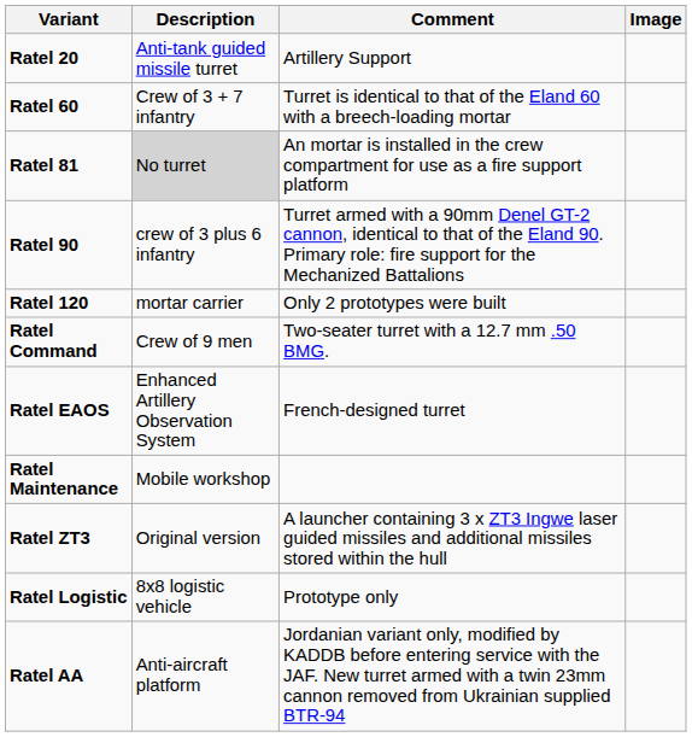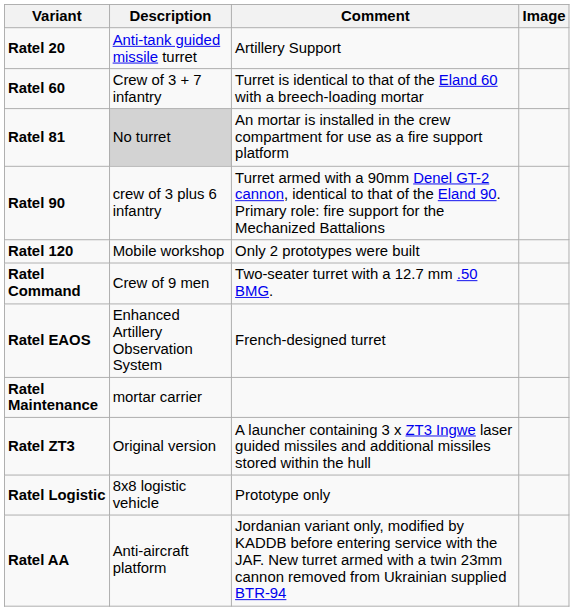 <table class="wikitable sortable">
 <tr>
 <th>Variant</th>
 <th>Description</th>
 <th>Comment</th>
 <th>Image</th>
 </tr>
 <tr>
 <td><strong>Ratel 20</strong></td>
 <td><a href='#'>Anti-tank guided missile</a> turret</td>
 <td>Artillery Support</td>
 <td></td>
 </tr>
 <tr>
 <td><strong>Ratel 60</strong></td>
 <td>Crew of 3 + 7 infantry</td>
 <td>Turret is identical to that of the <a href='#'>Eland 60</a> with a  breech-loading mortar</td>
 <td></td>
 </tr>
 <tr>
 <td><strong>Ratel 81</strong></td>
 <td style="background: lightgrey;">No turret</td>
 <td>An  mortar is installed in the crew compartment for use as a fire support platform</td>
 <td></td>
 </tr>
 <tr>
 <td><strong>Ratel 90</strong></td>
 <td>crew of 3 plus 6 infantry</td>
 <td>Turret armed with a 90mm <a href='#'>Denel GT-2 cannon</a>, identical to that of the <a href='#'>Eland 90</a>.<br>Primary role: fire support for the Mechanized Battalions</td>
 <td></td>
 </tr>
 <tr>
 <td><strong>Ratel 120</strong></td>
-<td> mortar carrier</td>
+<td>Mobile workshop</td>
 <td>Only 2 prototypes were built</td>
 <td></td>
 </tr>
 <tr>
 <td><strong>Ratel Command</strong></td>
 <td>Crew of 9 men</td>
 <td>Two-seater turret with a 12.7 mm <a href='#'>.50 BMG</a>.</td>
 <td></td>
 </tr>
 <tr>
 <td><strong>Ratel EAOS</strong></td>
 <td>Enhanced Artillery Observation System</td>
 <td>French-designed turret</td>
 <td></td>
 </tr>
 <tr>
 <td><strong>Ratel Maintenance</strong></td>
-<td>Mobile workshop</td>
+<td> mortar carrier</td>
 <td></td>
 </tr>
 <tr>
 <td><strong>Ratel ZT3</strong></td>
 <td>Original version</td>
 <td>A launcher containing 3 x <a href='#'>ZT3 Ingwe</a> laser guided missiles and additional missiles stored within the hull</td>
 <td></td>
 </tr>
 <tr>
 <td><strong>Ratel Logistic</strong></td>
 <td>8x8 logistic vehicle</td>
 <td>Prototype only</td>
 <td></td>
 </tr>
 <tr>
 <td><strong>Ratel AA</strong></td>
 <td>Anti-aircraft platform</td>
 <td>Jordanian variant only, modified by KADDB before entering service with the JAF. New turret armed with a twin 23mm cannon removed from Ukrainian supplied <a href='#'>BTR-94</a></td>
 <td></td>
 </tr>
 </table>
